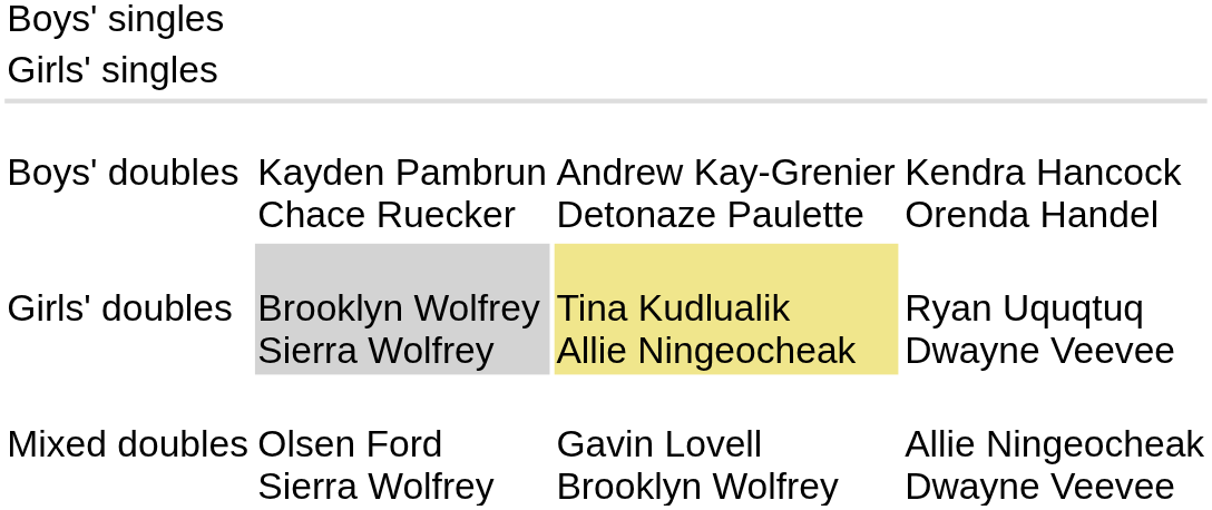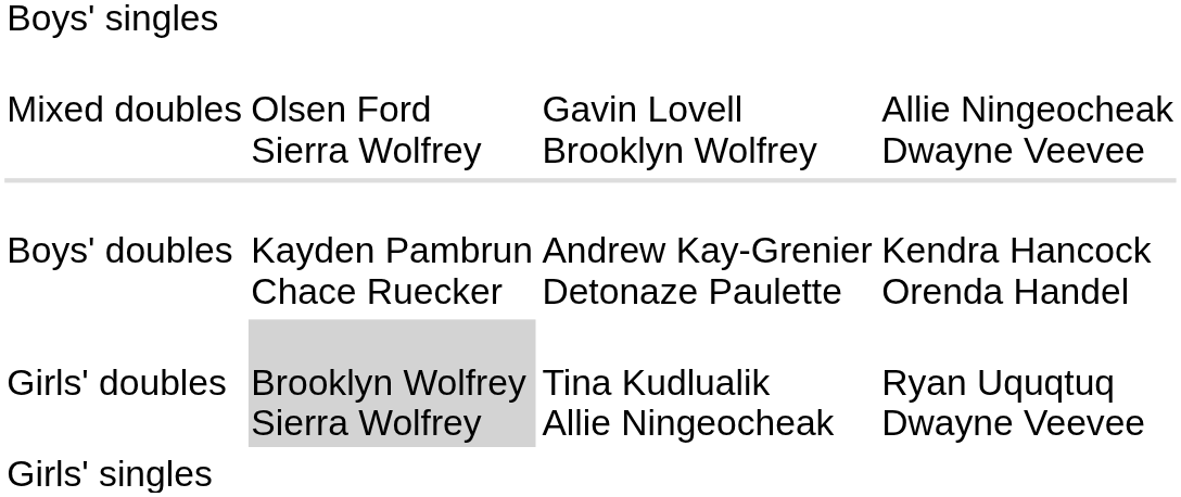 <table>
 <tr>
 <td>Boys' singles</td>
 <td nowrap></td>
 <td></td>
 <td></td>
 </tr>
 <tr>
-<td>Girls' singles</td>
-<td></td>
-<td></td>
-<td></td>
+<td>Mixed doubles</td>
+<td><br>Olsen Ford<br>Sierra Wolfrey</td>
+<td nowrap><br>Gavin Lovell<br>Brooklyn Wolfrey</td>
+<td><br>Allie Ningeocheak<br>Dwayne Veevee</td>
 </tr>
 <tr bgcolor=#dddddd>
 <td colspan=4></td>
 </tr>
 <tr>
 <td>Boys' doubles</td>
 <td><br>Kayden Pambrun<br>Chace Ruecker</td>
 <td><br>Andrew Kay-Grenier<br>Detonaze Paulette</td>
 <td><br>Kendra Hancock<br>Orenda Handel</td>
 </tr>
 <tr>
 <td>Girls' doubles</td>
 <td style="background: lightgrey;"><br>Brooklyn Wolfrey<br>Sierra Wolfrey</td>
-<td style="background: khaki;"><br>Tina Kudlualik<br>Allie Ningeocheak</td>
+<td><br>Tina Kudlualik<br>Allie Ningeocheak</td>
 <td><br>Ryan Uquqtuq<br>Dwayne Veevee</td>
 </tr>
 <tr>
-<td>Mixed doubles</td>
-<td><br>Olsen Ford<br>Sierra Wolfrey</td>
-<td nowrap><br>Gavin Lovell<br>Brooklyn Wolfrey</td>
-<td><br>Allie Ningeocheak<br>Dwayne Veevee</td>
+<td>Girls' singles</td>
+<td></td>
+<td></td>
+<td></td>
 </tr>
 </table>
